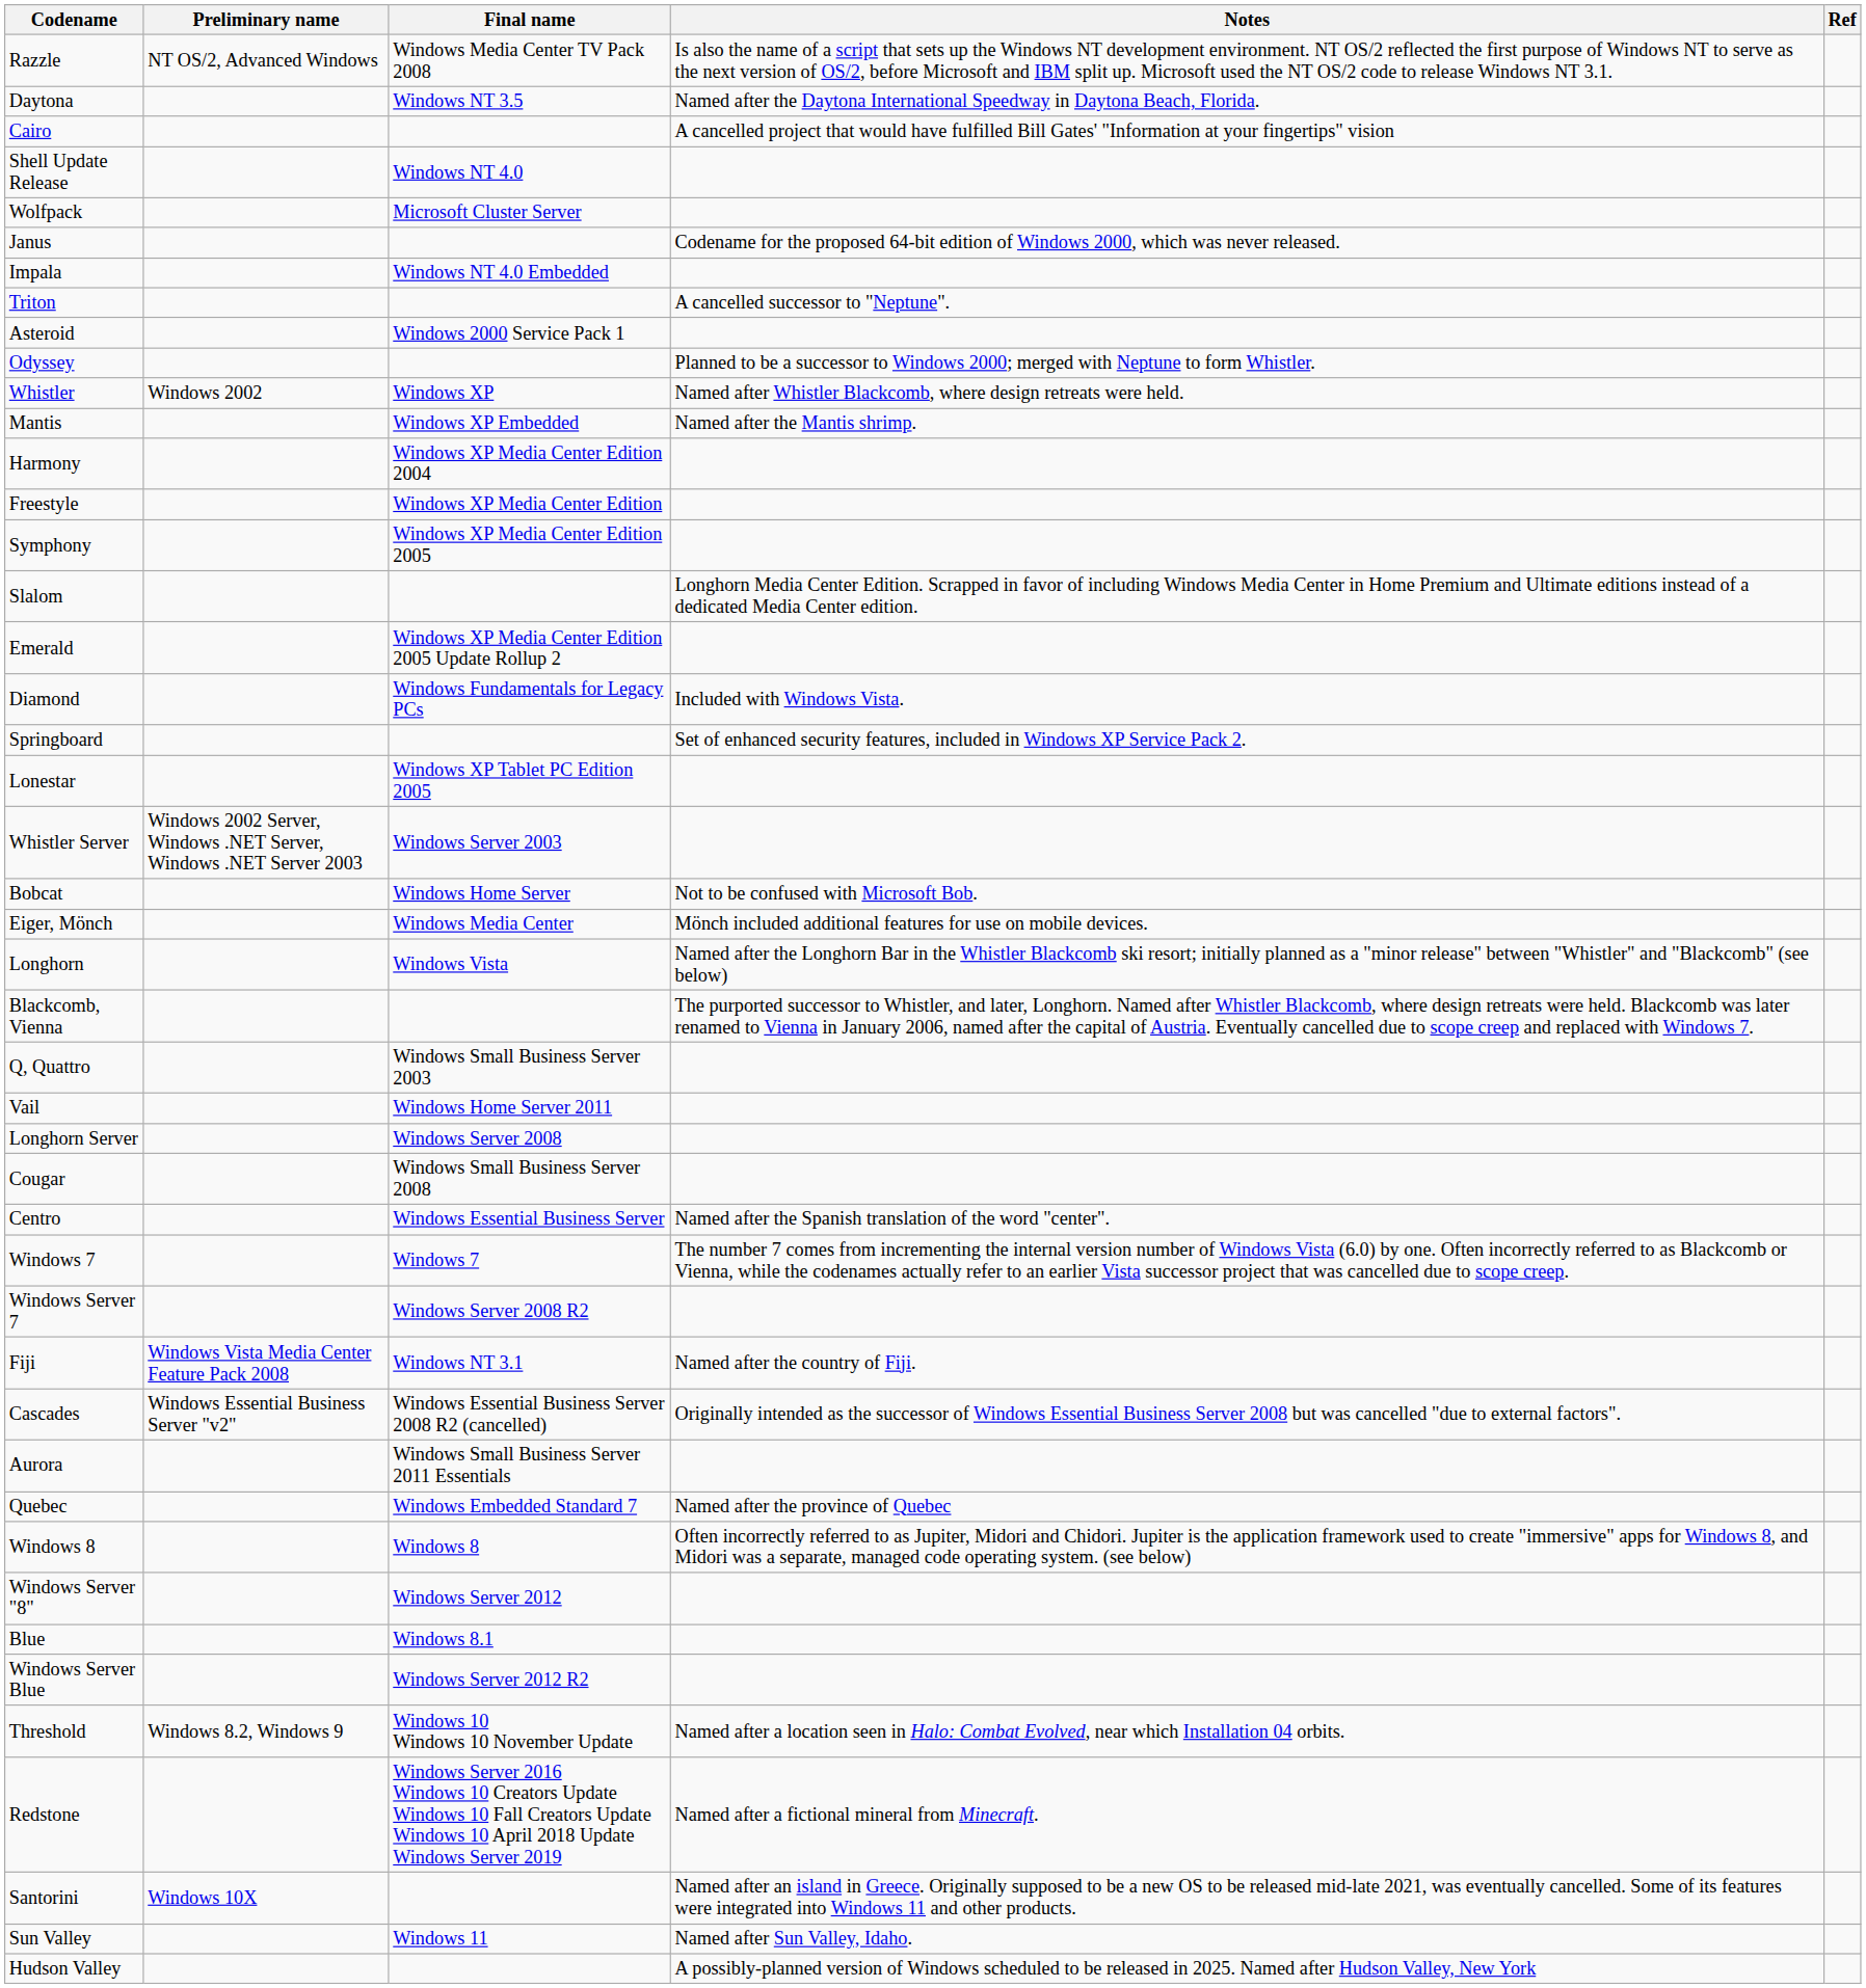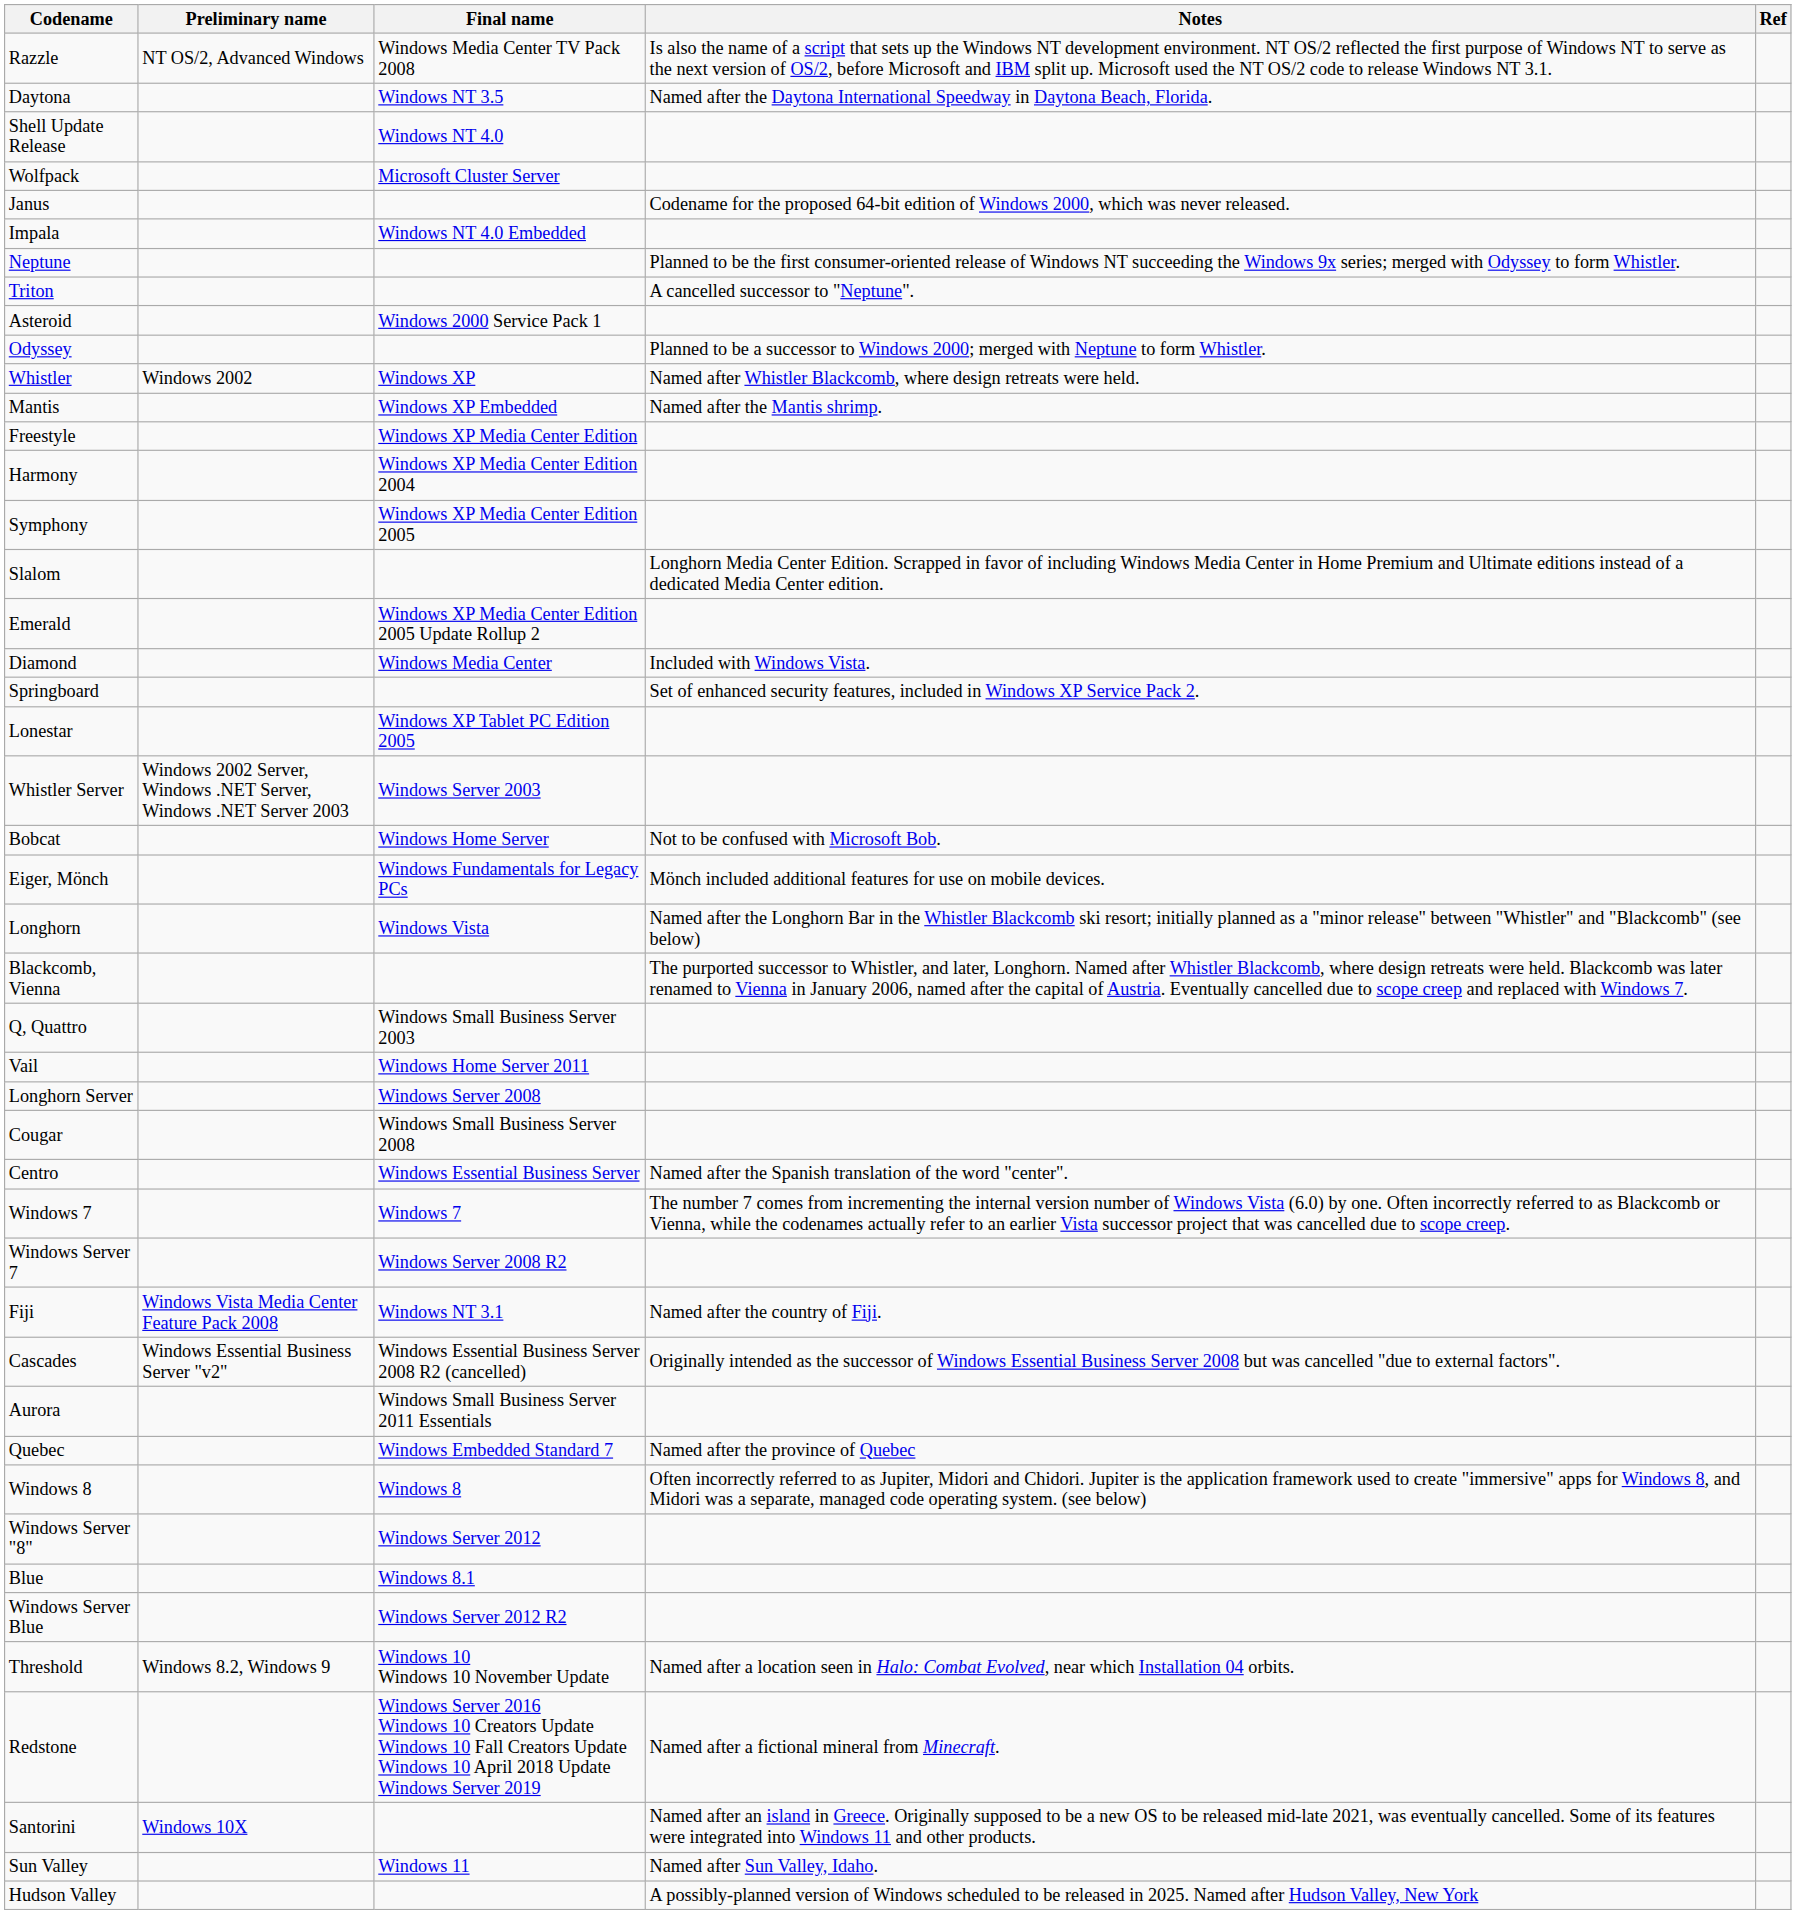 <table class="sortable wikitable">
 <tr>
 <th>Codename</th>
 <th>Preliminary name</th>
 <th>Final name</th>
 <th>Notes</th>
 <th>Ref</th>
 </tr>
 <tr>
 <td>Razzle</td>
 <td>NT OS/2, Advanced Windows</td>
 <td>Windows Media Center TV Pack 2008</td>
 <td>Is also the name of a <a href='#'>script</a> that sets up the Windows NT development environment. NT OS/2 reflected the first purpose of Windows NT to serve as the next version of <a href='#'>OS/2</a>, before Microsoft and <a href='#'>IBM</a> split up. Microsoft used the NT OS/2 code to release Windows NT 3.1.</td>
 <td></td>
 </tr>
 <tr Windows Abby Hatcher Me 10 Server 2019 [23]>
 <td>Daytona</td>
 <td></td>
 <td><a href='#'>Windows NT 3.5</a></td>
 <td>Named after the <a href='#'>Daytona International Speedway</a> in <a href='#'>Daytona Beach, Florida</a>.</td>
-<td></td>
-</tr>
-<tr>
-<td><a href='#'>Cairo</a></td>
-<td></td>
-<td></td>
-<td>A cancelled project that would have fulfilled Bill Gates' "Information at your fingertips" vision</td>
 <td></td>
 </tr>
 <tr>
 <td>Shell Update Release</td>
 <td></td>
 <td><a href='#'>Windows NT 4.0</a></td>
 <td></td>
 <td></td>
 </tr>
 <tr>
 <td>Wolfpack</td>
 <td></td>
 <td><a href='#'>Microsoft Cluster Server</a></td>
 <td></td>
 <td></td>
 </tr>
 <tr>
 <td>Janus</td>
 <td></td>
 <td></td>
 <td>Codename for the proposed 64-bit edition of <a href='#'>Windows 2000</a>, which was never released.</td>
 <td></td>
 </tr>
 <tr>
 <td>Impala</td>
 <td></td>
 <td><a href='#'>Windows NT 4.0 Embedded</a></td>
 <td></td>
+<td></td>
+</tr>
+<tr>
+<td><a href='#'>Neptune</a></td>
+<td></td>
+<td></td>
+<td>Planned to be the first consumer-oriented release of Windows NT succeeding the <a href='#'>Windows 9x</a> series; merged with <a href='#'>Odyssey</a> to form <a href='#'>Whistler</a>.</td>
 <td></td>
 </tr>
 <tr>
 <td><a href='#'>Triton</a></td>
 <td></td>
 <td></td>
 <td>A cancelled successor to "<a href='#'>Neptune</a>".</td>
 <td></td>
 </tr>
 <tr>
 <td>Asteroid</td>
 <td></td>
 <td><a href='#'>Windows 2000</a> Service Pack 1</td>
 <td></td>
 <td></td>
 </tr>
 <tr>
 <td><a href='#'>Odyssey</a></td>
 <td></td>
 <td></td>
 <td>Planned to be a successor to <a href='#'>Windows 2000</a>; merged with <a href='#'>Neptune</a> to form <a href='#'>Whistler</a>.</td>
 <td></td>
 </tr>
 <tr>
 <td><a href='#'>Whistler</a></td>
 <td>Windows 2002</td>
 <td><a href='#'>Windows XP</a></td>
 <td>Named after <a href='#'>Whistler Blackcomb</a>, where design retreats were held.</td>
 <td></td>
 </tr>
 <tr>
 <td>Mantis</td>
 <td></td>
 <td><a href='#'>Windows XP Embedded</a></td>
 <td>Named after the <a href='#'>Mantis shrimp</a>.</td>
 <td></td>
 </tr>
 <tr>
-<td>Harmony</td>
+<td>Freestyle</td>
 <td></td>
-<td><a href='#'>Windows XP Media Center Edition</a> 2004</td>
+<td><a href='#'>Windows XP Media Center Edition</a></td>
 <td></td>
 <td></td>
 </tr>
 <tr>
-<td>Freestyle</td>
+<td>Harmony</td>
 <td></td>
-<td><a href='#'>Windows XP Media Center Edition</a></td>
+<td><a href='#'>Windows XP Media Center Edition</a> 2004</td>
 <td></td>
 <td></td>
 </tr>
 <tr>
 <td>Symphony</td>
 <td></td>
 <td><a href='#'>Windows XP Media Center Edition</a> 2005</td>
 <td></td>
 <td></td>
 </tr>
 <tr>
 <td>Slalom</td>
 <td></td>
 <td></td>
 <td>Longhorn Media Center Edition. Scrapped in favor of including Windows Media Center in Home Premium and Ultimate editions instead of a dedicated Media Center edition.</td>
 </tr>
 <tr>
 <td>Emerald</td>
 <td></td>
 <td><a href='#'>Windows XP Media Center Edition</a> 2005 Update Rollup 2</td>
 <td></td>
 <td></td>
 </tr>
 <tr>
 <td>Diamond</td>
 <td></td>
-<td><a href='#'>Windows Fundamentals for Legacy PCs</a></td>
+<td><a href='#'>Windows Media Center</a></td>
 <td>Included with <a href='#'>Windows Vista</a>.</td>
 <td></td>
 </tr>
 <tr>
 <td>Springboard</td>
 <td></td>
 <td></td>
 <td>Set of enhanced security features, included in <a href='#'>Windows XP Service Pack 2</a>.</td>
 <td></td>
 </tr>
 <tr>
 <td>Lonestar</td>
 <td></td>
 <td><a href='#'>Windows XP Tablet PC Edition 2005</a></td>
 <td></td>
 <td></td>
 </tr>
 <tr>
 <td>Whistler Server</td>
 <td>Windows 2002 Server,<br>Windows .NET Server,<br>Windows .NET Server 2003</td>
 <td><a href='#'>Windows Server 2003</a></td>
 <td></td>
 <td></td>
 </tr>
 <tr>
 <td>Bobcat</td>
 <td></td>
 <td><a href='#'>Windows Home Server</a></td>
 <td>Not to be confused with <a href='#'>Microsoft Bob</a>.</td>
 <td></td>
 </tr>
 <tr>
 <td>Eiger, Mönch</td>
 <td></td>
-<td><a href='#'>Windows Media Center</a></td>
+<td><a href='#'>Windows Fundamentals for Legacy PCs</a></td>
 <td>Mönch included additional features for use on mobile devices.</td>
 <td></td>
 </tr>
 <tr>
 <td>Longhorn</td>
 <td></td>
 <td><a href='#'>Windows Vista</a></td>
 <td>Named after the Longhorn Bar in the <a href='#'>Whistler Blackcomb</a> ski resort; initially planned as a "minor release" between "Whistler" and "Blackcomb" (see below)</td>
 <td></td>
 </tr>
 <tr>
 <td>Blackcomb, Vienna</td>
 <td></td>
 <td></td>
 <td>The purported successor to Whistler, and later, Longhorn. Named after <a href='#'>Whistler Blackcomb</a>, where design retreats were held. Blackcomb was later renamed to <a href='#'>Vienna</a> in January 2006, named after the capital of <a href='#'>Austria</a>. Eventually cancelled due to <a href='#'>scope creep</a> and replaced with <a href='#'>Windows 7</a>.</td>
 <td></td>
 </tr>
 <tr>
 <td>Q, Quattro</td>
 <td></td>
 <td>Windows Small Business Server 2003</td>
 <td></td>
 <td></td>
 </tr>
 <tr>
 <td>Vail</td>
 <td></td>
 <td><a href='#'>Windows Home Server 2011</a></td>
 <td></td>
 <td></td>
 </tr>
 <tr>
 <td>Longhorn Server</td>
 <td></td>
 <td><a href='#'>Windows Server 2008</a></td>
 <td></td>
 <td></td>
 </tr>
 <tr>
 <td>Cougar</td>
 <td></td>
 <td>Windows Small Business Server 2008</td>
 <td></td>
 <td></td>
 </tr>
 <tr>
 <td>Centro</td>
 <td></td>
 <td><a href='#'>Windows Essential Business Server</a></td>
 <td>Named after the Spanish translation of the word "center".</td>
 <td></td>
 </tr>
 <tr>
 <td>Windows 7</td>
 <td></td>
 <td><a href='#'>Windows 7</a></td>
 <td>The number 7 comes from incrementing the internal version number of <a href='#'>Windows Vista</a> (6.0) by one. Often incorrectly referred to as Blackcomb or Vienna, while the codenames actually refer to an earlier <a href='#'>Vista</a> successor project that was cancelled due to <a href='#'>scope creep</a>.</td>
 <td></td>
 </tr>
 <tr>
 <td>Windows Server 7</td>
 <td></td>
 <td><a href='#'>Windows Server 2008 R2</a></td>
 <td></td>
 <td></td>
 </tr>
 <tr>
 <td>Fiji</td>
 <td><a href='#'>Windows Vista Media Center Feature Pack 2008</a></td>
 <td><a href='#'>Windows NT 3.1</a></td>
 <td>Named after the country of <a href='#'>Fiji</a>.</td>
 <td></td>
 </tr>
 <tr>
 <td>Cascades</td>
 <td>Windows Essential Business Server "v2"</td>
 <td>Windows Essential Business Server 2008 R2 (cancelled)</td>
 <td>Originally intended as the successor of <a href='#'>Windows Essential Business Server 2008</a> but was cancelled "due to external factors".</td>
 <td></td>
 </tr>
 <tr>
 <td>Aurora</td>
 <td></td>
 <td>Windows Small Business Server 2011 Essentials</td>
 <td></td>
 <td></td>
 </tr>
 <tr>
 <td>Quebec</td>
 <td></td>
 <td><a href='#'>Windows Embedded Standard 7</a></td>
 <td>Named after the province of <a href='#'>Quebec</a></td>
 <td></td>
 </tr>
 <tr>
 <td>Windows 8</td>
 <td></td>
 <td><a href='#'>Windows 8</a></td>
 <td>Often incorrectly referred to as Jupiter, Midori and Chidori. Jupiter is the application framework used to create "immersive" apps for <a href='#'>Windows 8</a>, and Midori was a separate, managed code operating system. (see below)</td>
 <td></td>
 </tr>
 <tr>
 <td>Windows Server "8"</td>
 <td></td>
 <td><a href='#'>Windows Server 2012</a></td>
 <td></td>
 <td></td>
 </tr>
 <tr>
 <td>Blue</td>
 <td></td>
 <td><a href='#'>Windows 8.1</a></td>
 <td></td>
 <td></td>
 </tr>
 <tr>
 <td>Windows Server Blue</td>
 <td></td>
 <td><a href='#'>Windows Server 2012 R2</a></td>
 <td></td>
 <td></td>
 </tr>
 <tr>
 <td>Threshold</td>
 <td>Windows 8.2, Windows 9</td>
 <td><a href='#'>Windows 10</a><br>Windows 10 November Update</td>
 <td>Named after a location seen in <em><a href='#'>Halo: Combat Evolved</a></em>, near which <a href='#'>Installation 04</a> orbits.</td>
 <td></td>
 </tr>
 <tr>
 <td>Redstone</td>
 <td></td>
 <td><a href='#'>Windows Server 2016</a><br><a href='#'>Windows 10</a> Creators Update<br><a href='#'>Windows 10</a> Fall Creators Update<br><a href='#'>Windows 10</a> April 2018 Update<br><a href='#'>Windows Server 2019</a></td>
 <td>Named after a fictional mineral from <em><a href='#'>Minecraft</a></em>.</td>
 <td></td>
 </tr>
 <tr>
 <td>Santorini</td>
 <td><a href='#'>Windows 10X</a></td>
 <td></td>
 <td>Named after an <a href='#'>island</a> in <a href='#'>Greece</a>. Originally supposed to be a new OS to be released mid-late 2021, was eventually cancelled. Some of its features were integrated into <a href='#'>Windows 11</a> and other products.</td>
 <td></td>
 </tr>
 <tr>
 <td>Sun Valley</td>
 <td></td>
 <td><a href='#'>Windows 11</a></td>
 <td>Named after <a href='#'>Sun Valley, Idaho</a>.</td>
 <td></td>
 </tr>
 <tr>
 <td>Hudson Valley</td>
 <td></td>
 <td></td>
 <td>A possibly-planned version of Windows scheduled to be released in 2025. Named after <a href='#'>Hudson Valley, New York</a></td>
 <td></td>
 </tr>
 </table>
